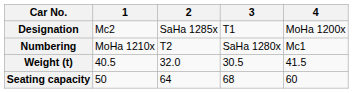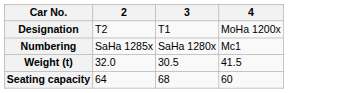 <table class="wikitable">
 <tr>
 <th>Car No.</th>
-<th>1</th>
 <th>2</th>
 <th>3</th>
 <th>4</th>
 </tr>
 <tr>
 <th>Designation</th>
-<td>Mc2</td>
-<td>SaHa 1285x</td>
+<td>T2</td>
 <td>T1</td>
 <td>MoHa 1200x</td>
 </tr>
 <tr>
 <th>Numbering</th>
-<td>MoHa 1210x</td>
-<td>T2</td>
+<td>SaHa 1285x</td>
 <td>SaHa 1280x</td>
 <td>Mc1</td>
 </tr>
 <tr>
 <th>Weight (t)</th>
-<td>40.5</td>
 <td>32.0</td>
 <td>30.5</td>
 <td>41.5</td>
 </tr>
 <tr>
 <th>Seating capacity</th>
-<td>50</td>
 <td>64</td>
 <td>68</td>
 <td>60</td>
 </tr>
 </table>
